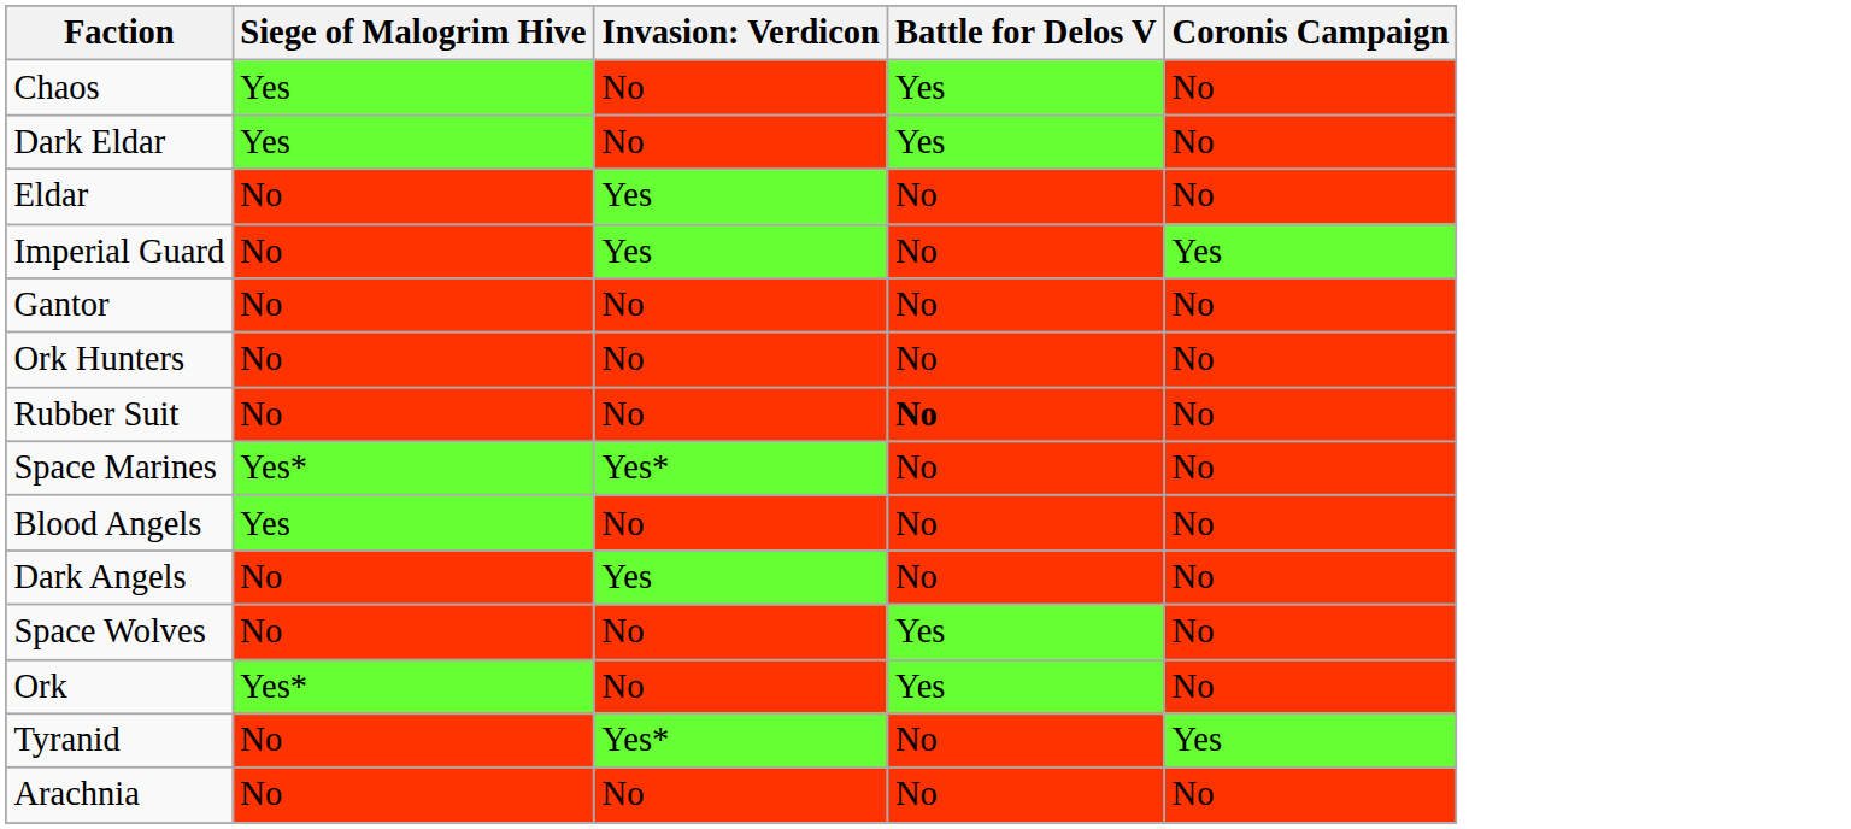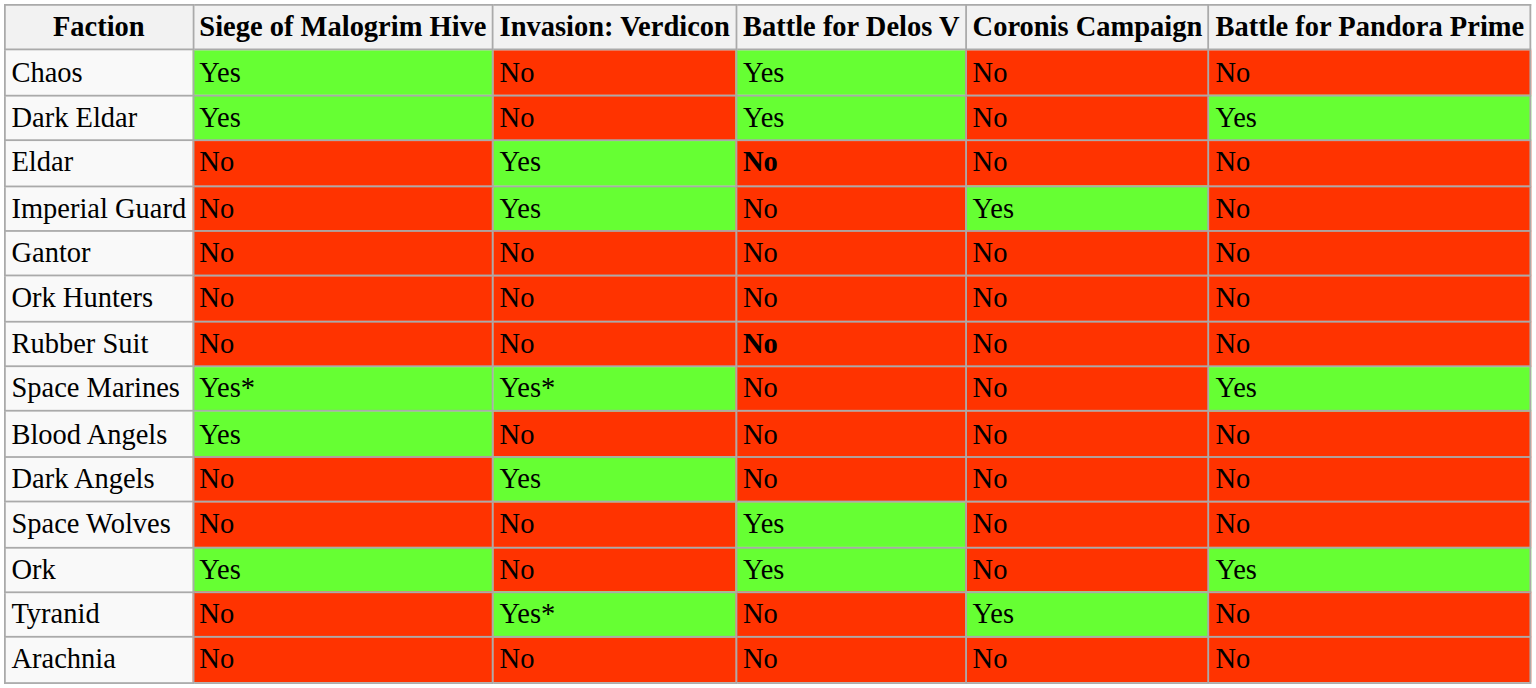 <table class="wikitable sortable">
 <tr *denotes the presence of a sub-faction>
 <th>Faction</th>
 <th>Siege of Malogrim Hive</th>
 <th>Invasion: Verdicon</th>
 <th>Battle for Delos V</th>
 <th>Coronis Campaign</th>
+<th>Battle for Pandora Prime</th>
 </tr>
 <tr>
 <td>Chaos</td>
 <td style="background:#66ff33;">Yes</td>
 <td style="background:#ff3300;">No</td>
 <td style="background:#66ff33;">Yes</td>
+<td style="background:#ff3300;">No</td>
 <td style="background:#ff3300;">No</td>
 </tr>
 <tr>
 <td>Dark Eldar</td>
 <td style="background:#66ff33;">Yes</td>
 <td style="background:#ff3300;">No</td>
 <td style="background:#66ff33;">Yes</td>
 <td style="background:#ff3300;">No</td>
+<td style="background:#66ff33;">Yes</td>
 </tr>
 <tr>
 <td>Eldar</td>
 <td style="background:#ff3300;">No</td>
 <td style="background:#66ff33;">Yes</td>
+<td style="background:#ff3300;"><strong>No</strong></td>
 <td style="background:#ff3300;">No</td>
 <td style="background:#ff3300;">No</td>
 </tr>
 <tr>
 <td>Imperial Guard</td>
 <td style="background:#ff3300;">No</td>
 <td style="background:#66ff33;">Yes</td>
 <td style="background:#ff3300;">No</td>
 <td style="background:#66ff33;">Yes</td>
+<td style="background:#ff3300;">No</td>
 </tr>
 <tr>
 <td>Gantor</td>
+<td style="background:#ff3300;">No</td>
 <td style="background:#ff3300;">No</td>
 <td style="background:#ff3300;">No</td>
 <td style="background:#ff3300;">No</td>
 <td style="background:#ff3300;">No</td>
 </tr>
 <tr>
 <td>Ork Hunters</td>
 <td style="background:#ff3300;">No</td>
 <td style="background:#ff3300;">No</td>
 <td style="background:#ff3300;">No</td>
 <td style="background:#ff3300;">No</td>
+<td style="background:#ff3300;">No</td>
 </tr>
 <tr>
 <td>Rubber Suit</td>
 <td style="background:#ff3300;">No</td>
 <td style="background:#ff3300;">No</td>
 <td style="background:#ff3300;"><strong>No</strong></td>
+<td style="background:#ff3300;">No</td>
 <td style="background:#ff3300;">No</td>
 </tr>
 <tr>
 <td>Space Marines</td>
 <td style="background:#66ff33;">Yes*</td>
 <td style="background:#66ff33;">Yes*</td>
 <td style="background:#ff3300;">No</td>
 <td style="background:#ff3300;">No</td>
+<td style="background:#66ff33;">Yes</td>
 </tr>
 <tr>
 <td>Blood Angels</td>
 <td style="background:#66ff33;">Yes</td>
+<td style="background:#ff3300;">No</td>
 <td style="background:#ff3300;">No</td>
 <td style="background:#ff3300;">No</td>
 <td style="background:#ff3300;">No</td>
 </tr>
 <tr>
 <td>Dark Angels</td>
 <td style="background:#ff3300;">No</td>
 <td style="background:#66ff33;">Yes</td>
 <td style="background:#ff3300;">No</td>
 <td style="background:#ff3300;">No</td>
+<td style="background:#ff3300;">No</td>
 </tr>
 <tr>
 <td>Space Wolves</td>
 <td style="background:#ff3300;">No</td>
 <td style="background:#ff3300;">No</td>
 <td style="background:#66ff33;">Yes</td>
 <td style="background:#ff3300;">No</td>
+<td style="background:#ff3300;">No</td>
 </tr>
 <tr>
 <td>Ork</td>
-<td style="background:#66ff33;">Yes*</td>
+<td style="background:#66ff33;">Yes</td>
 <td style="background:#ff3300;">No</td>
 <td style="background:#66ff33;">Yes</td>
 <td style="background:#ff3300;">No</td>
+<td style="background:#66ff33;">Yes</td>
 </tr>
 <tr>
 <td>Tyranid</td>
 <td style="background:#ff3300;">No</td>
 <td style="background:#66ff33;">Yes*</td>
 <td style="background:#ff3300;">No</td>
 <td style="background:#66ff33;">Yes</td>
+<td style="background:#ff3300;">No</td>
 </tr>
 <tr>
 <td>Arachnia</td>
 <td style="background:#ff3300;">No</td>
 <td style="background:#ff3300;">No</td>
 <td style="background:#ff3300;">No</td>
 <td style="background:#ff3300;">No</td>
+<td style="background:#ff3300;">No</td>
 </tr>
 </table>
